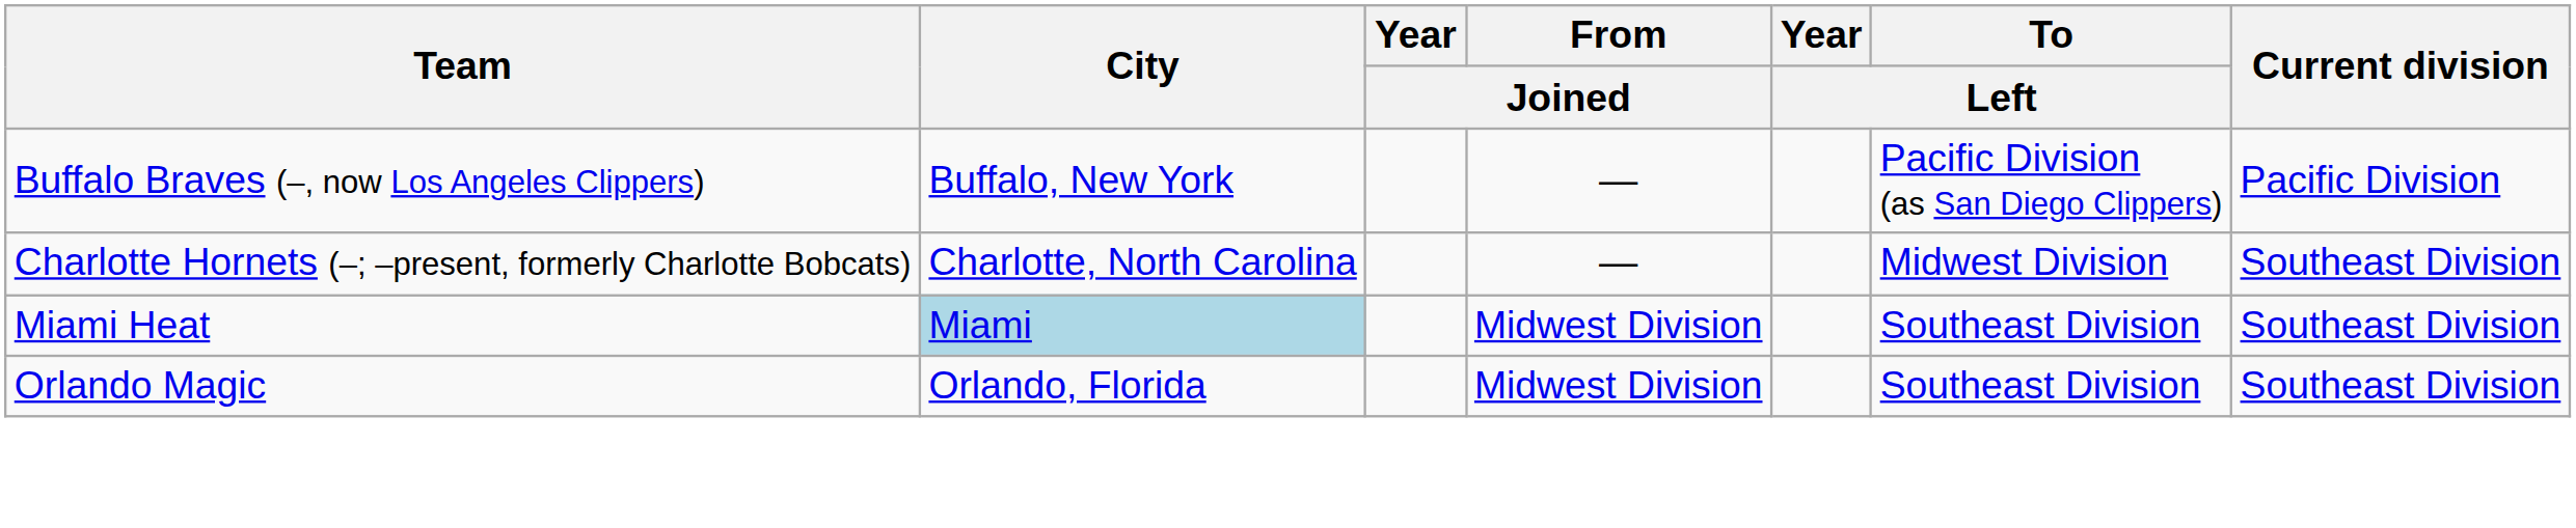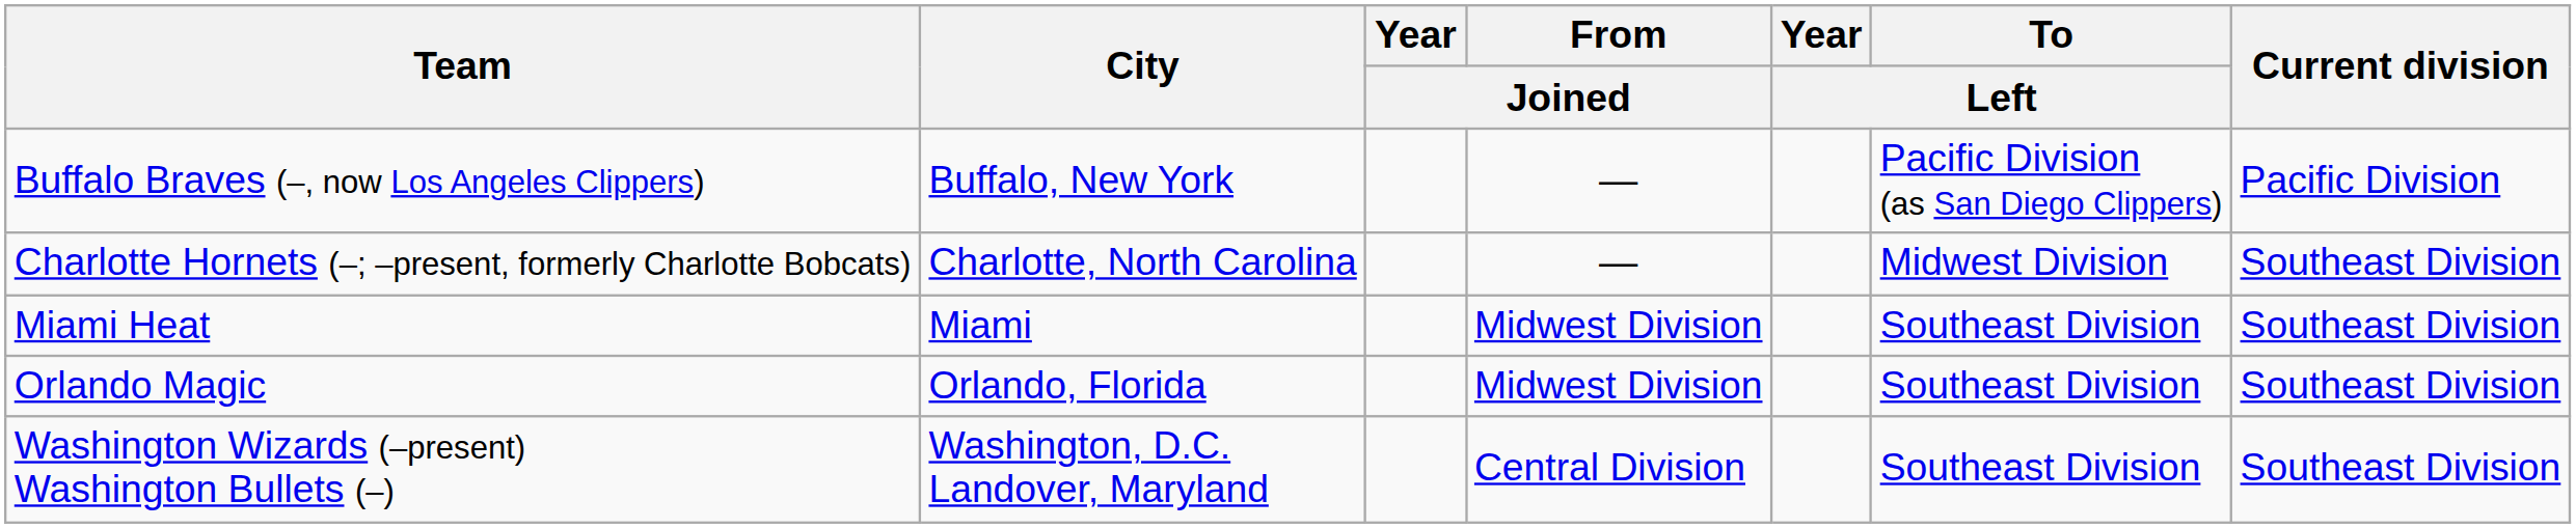 <table class="wikitable sortable">
 <tr>
 <th rowspan="2">Team</th>
 <th rowspan="2">City</th>
 <th>Year</th>
 <th>From</th>
 <th>Year</th>
 <th>To</th>
 <th rowspan="2">Current division</th>
 </tr>
 <tr class="unsortable">
 <th colspan="2">Joined</th>
 <th colspan="2">Left</th>
 </tr>
 <tr>
 <td><a href='#'>Buffalo Braves</a> <small>(–, now <a href='#'>Los Angeles Clippers</a>)</small></td>
 <td><a href='#'>Buffalo, New York</a></td>
 <td></td>
 <td align="center">—</td>
 <td></td>
 <td><a href='#'>Pacific Division</a><br><small>(as <a href='#'>San Diego Clippers</a>)</small></td>
 <td><a href='#'>Pacific Division</a></td>
 </tr>
 <tr>
 <td><a href='#'>Charlotte Hornets</a>  <small>(–; –present, formerly Charlotte Bobcats)</small></td>
 <td><a href='#'>Charlotte, North Carolina</a></td>
 <td></td>
 <td align="center">—</td>
 <td></td>
 <td><a href='#'>Midwest Division</a></td>
 <td><a href='#'>Southeast Division</a></td>
 </tr>
 <tr>
 <td><a href='#'>Miami Heat</a></td>
-<td style="background: lightblue;"><a href='#'>Miami</a></td>
+<td><a href='#'>Miami</a></td>
 <td></td>
 <td><a href='#'>Midwest Division</a></td>
 <td></td>
 <td><a href='#'>Southeast Division</a></td>
 <td><a href='#'>Southeast Division</a></td>
 </tr>
 <tr>
 <td><a href='#'>Orlando Magic</a></td>
 <td><a href='#'>Orlando, Florida</a></td>
 <td></td>
 <td><a href='#'>Midwest Division</a></td>
 <td></td>
 <td><a href='#'>Southeast Division</a></td>
 <td><a href='#'>Southeast Division</a></td>
 </tr>
+<tr>
+<td><a href='#'>Washington Wizards</a> <small>(–present)</small><br><a href='#'>Washington Bullets</a> <small>(–)</small></td>
+<td><a href='#'>Washington, D.C.</a><br><a href='#'>Landover, Maryland</a></td>
+<td></td>
+<td><a href='#'>Central Division</a></td>
+<td></td>
+<td><a href='#'>Southeast Division</a></td>
+<td><a href='#'>Southeast Division</a></td>
+</tr>
 </table>
